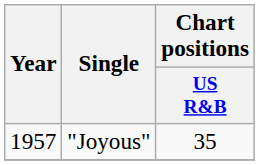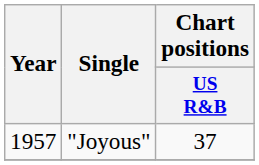 <table class="wikitable" style="text-align:center;">
 <tr>
 <th rowspan="2">Year</th>
 <th rowspan="2">Single</th>
 <th colspan="1">Chart positions</th>
 </tr>
 <tr style="font-size:smaller;">
 <th width="40"><a href='#'>US<br>R&B</a></th>
 </tr>
 <tr>
 <td rowspan="1">1957</td>
 <td align="left">"Joyous"</td>
-<td>35</td>
+<td>37</td>
 </tr>
 <tr>
 </tr>
 </table>
